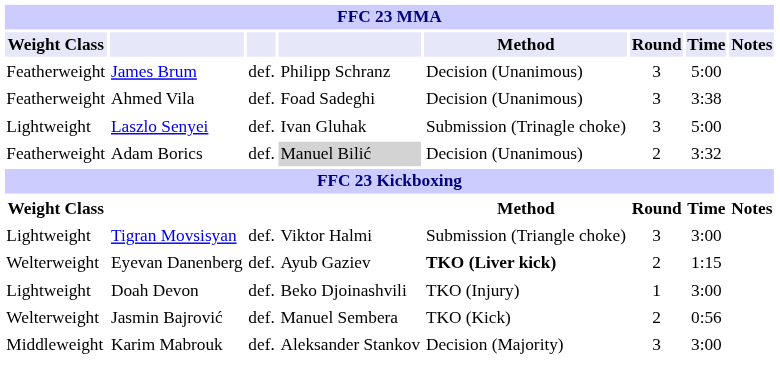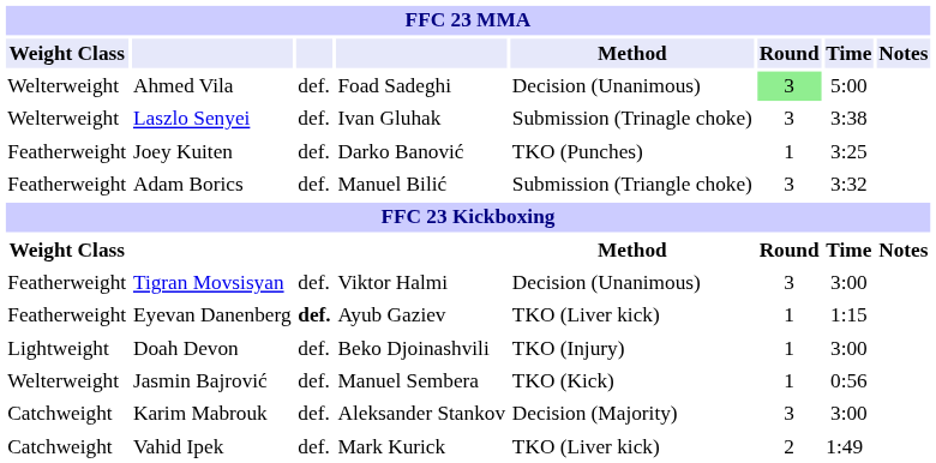 <table class="toccolours" style="font-size: 75%;">
 <tr>
 <th colspan="8" style="background-color: #ccf; color: #000080; text-align: center;"><strong>FFC 23 MMA</strong></th>
 </tr>
 <tr>
 <th colspan="1" style="background-color: #E6E8FA; color: #000000; text-align: center;">Weight Class</th>
 <th colspan="1" style="background-color: #E6E8FA; color: #000000; text-align: center;"></th>
 <th colspan="1" style="background-color: #E6E8FA; color: #000000; text-align: center;"></th>
 <th colspan="1" style="background-color: #E6E8FA; color: #000000; text-align: center;"></th>
 <th colspan="1" style="background-color: #E6E8FA; color: #000000; text-align: center;">Method</th>
 <th colspan="1" style="background-color: #E6E8FA; color: #000000; text-align: center;">Round</th>
 <th colspan="1" style="background-color: #E6E8FA; color: #000000; text-align: center;">Time</th>
 <th colspan="1" style="background-color: #E6E8FA; color: #000000; text-align: center;">Notes</th>
 </tr>
 <tr>
-<td>Featherweight</td>
-<td><a href='#'>James Brum</a></td>
+<td>Welterweight</td>
+<td>Ahmed Vila</td>
 <td>def.</td>
-<td>Philipp Schranz</td>
+<td>Foad Sadeghi</td>
 <td>Decision (Unanimous)</td>
-<td align="center">3</td>
+<td align="center" style="background: lightgreen;">3</td>
 <td align="center">5:00</td>
 <td></td>
 </tr>
 <tr>
-<td>Featherweight</td>
-<td>Ahmed Vila</td>
+<td>Welterweight</td>
+<td><a href='#'>Laszlo Senyei</a></td>
 <td>def.</td>
-<td>Foad Sadeghi</td>
-<td>Decision (Unanimous)</td>
+<td>Ivan Gluhak</td>
+<td>Submission (Trinagle choke)</td>
 <td align="center">3</td>
 <td align="center">3:38</td>
 <td></td>
 </tr>
 <tr>
-<td>Lightweight</td>
-<td><a href='#'>Laszlo Senyei</a></td>
+<td>Featherweight</td>
+<td>Joey Kuiten</td>
 <td>def.</td>
-<td>Ivan Gluhak</td>
-<td>Submission (Trinagle choke)</td>
-<td align="center">3</td>
-<td align="center">5:00</td>
+<td>Darko Banović</td>
+<td>TKO (Punches)</td>
+<td align="center">1</td>
+<td align="center">3:25</td>
 <td></td>
 </tr>
 <tr>
 <td>Featherweight</td>
 <td>Adam Borics</td>
 <td>def.</td>
-<td style="background: lightgrey;">Manuel Bilić</td>
-<td>Decision (Unanimous)</td>
-<td align="center">2</td>
+<td>Manuel Bilić</td>
+<td>Submission (Triangle choke)</td>
+<td align="center">3</td>
 <td align="center">3:32</td>
 <td></td>
 </tr>
 <tr>
 <th colspan="8" style="background-color: #ccf; color: #000080; text-align: center;"><strong>FFC 23 Kickboxing</strong></th>
 </tr>
 <tr>
 <th colspan="1">Weight Class</th>
 <th colspan="1"></th>
 <th colspan="1"></th>
 <th colspan="1"></th>
 <th colspan="1">Method</th>
 <th colspan="1">Round</th>
 <th colspan="1">Time</th>
 <th colspan="1">Notes</th>
 </tr>
 <tr>
-<td>Lightweight</td>
+<td>Featherweight</td>
 <td><a href='#'>Tigran Movsisyan</a></td>
 <td>def.</td>
 <td>Viktor Halmi</td>
-<td>Submission (Triangle choke)</td>
+<td>Decision (Unanimous)</td>
 <td align="center">3</td>
 <td align="center">3:00</td>
 <td></td>
 </tr>
 <tr>
-<td>Welterweight</td>
+<td>Featherweight</td>
 <td>Eyevan Danenberg</td>
-<td>def.</td>
+<td><strong>def.</strong></td>
 <td>Ayub Gaziev</td>
-<td><strong>TKO (Liver kick)</strong></td>
-<td align="center">2</td>
+<td>TKO (Liver kick)</td>
+<td align="center">1</td>
 <td align="center">1:15</td>
 <td></td>
 </tr>
 <tr>
 <td>Lightweight</td>
 <td>Doah Devon</td>
 <td>def.</td>
 <td>Beko Djoinashvili</td>
 <td>TKO (Injury)</td>
 <td align="center">1</td>
 <td align="center">3:00</td>
 <td></td>
 </tr>
 <tr>
 <td>Welterweight</td>
 <td>Jasmin Bajrović</td>
 <td>def.</td>
 <td>Manuel Sembera</td>
 <td>TKO (Kick)</td>
-<td align="center">2</td>
+<td align="center">1</td>
 <td align="center">0:56</td>
 <td></td>
 </tr>
 <tr>
-<td>Middleweight</td>
+<td>Catchweight</td>
 <td>Karim Mabrouk</td>
 <td>def.</td>
 <td>Aleksander Stankov</td>
 <td>Decision (Majority)</td>
 <td align="center">3</td>
 <td align="center">3:00</td>
 <td></td>
 </tr>
 <tr>
+<td>Catchweight</td>
+<td>Vahid Ipek</td>
+<td>def.</td>
+<td>Mark Kurick</td>
+<td>TKO (Liver kick)</td>
+<td align=center>2</td>
+<td>1:49</td>
+<td></td>
+</tr>
+<tr>
 </tr>
 </table>
